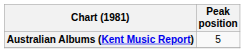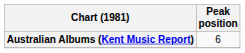 <table class="wikitable sortable plainrowheaders" style="text-align:center">
 <tr>
 <th>Chart (1981)</th>
 <th>Peak<br> position</th>
 </tr>
 <tr>
 <th scope="row">Australian Albums (<a href='#'>Kent Music Report</a>)</th>
-<td>5</td>
+<td>6</td>
 </tr>
 <tr>
 </tr>
 <tr>
 </tr>
 <tr>
 </tr>
 <tr>
 </tr>
 <tr>
 </tr>
 <tr>
 </tr>
 <tr>
 </tr>
 </table>
